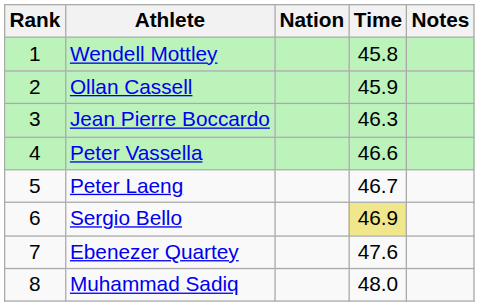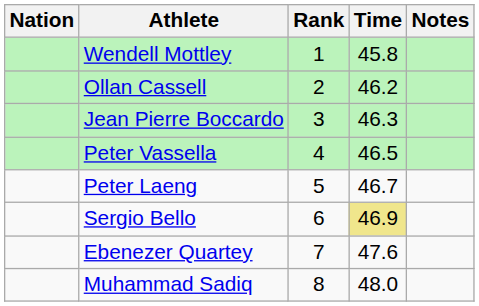 <table class="wikitable sortable" style="text-align:center">
 <tr>
+<th>Nation</th>
+<th>Athlete</th>
 <th>Rank</th>
-<th>Athlete</th>
-<th>Nation</th>
 <th>Time</th>
 <th>Notes</th>
 </tr>
 <tr bgcolor=bbf3bb>
+<td align=left></td>
+<td align=left><a href='#'>Wendell Mottley</a></td>
 <td>1</td>
-<td align=left><a href='#'>Wendell Mottley</a></td>
-<td align=left></td>
 <td>45.8</td>
 <td></td>
 </tr>
 <tr bgcolor=bbf3bb>
+<td align=left></td>
+<td align=left><a href='#'>Ollan Cassell</a></td>
 <td>2</td>
-<td align=left><a href='#'>Ollan Cassell</a></td>
-<td align=left></td>
-<td>45.9</td>
+<td>46.2</td>
 <td></td>
 </tr>
 <tr bgcolor=bbf3bb>
+<td align=left></td>
+<td align=left><a href='#'>Jean Pierre Boccardo</a></td>
 <td>3</td>
-<td align=left><a href='#'>Jean Pierre Boccardo</a></td>
-<td align=left></td>
 <td>46.3</td>
 <td></td>
 </tr>
 <tr bgcolor=bbf3bb>
+<td align=left></td>
+<td align=left><a href='#'>Peter Vassella</a></td>
 <td>4</td>
-<td align=left><a href='#'>Peter Vassella</a></td>
-<td align=left></td>
-<td>46.6</td>
+<td>46.5</td>
 <td></td>
 </tr>
 <tr>
+<td align=left></td>
+<td align=left><a href='#'>Peter Laeng</a></td>
 <td>5</td>
-<td align=left><a href='#'>Peter Laeng</a></td>
-<td align=left></td>
 <td>46.7</td>
 <td></td>
 </tr>
 <tr>
+<td align=left></td>
+<td align=left><a href='#'>Sergio Bello</a></td>
 <td>6</td>
-<td align=left><a href='#'>Sergio Bello</a></td>
-<td align=left></td>
 <td style="background: khaki;">46.9</td>
 <td></td>
 </tr>
 <tr>
+<td align=left></td>
+<td align=left><a href='#'>Ebenezer Quartey</a></td>
 <td>7</td>
-<td align=left><a href='#'>Ebenezer Quartey</a></td>
-<td align=left></td>
 <td>47.6</td>
 <td></td>
 </tr>
 <tr>
+<td align=left></td>
+<td align=left><a href='#'>Muhammad Sadiq</a></td>
 <td>8</td>
-<td align=left><a href='#'>Muhammad Sadiq</a></td>
-<td align=left></td>
 <td>48.0</td>
 <td></td>
 </tr>
 </table>
